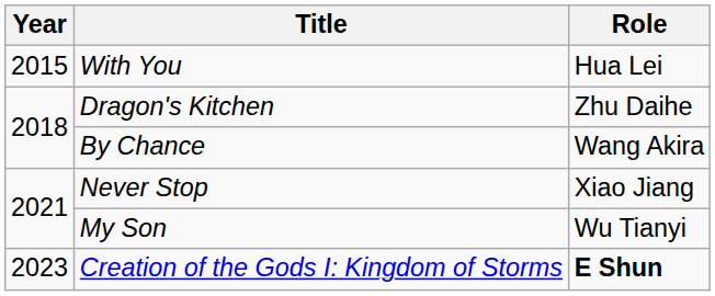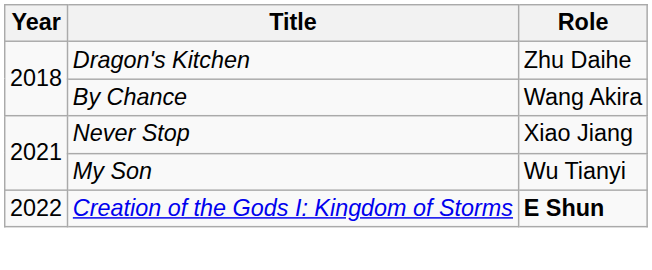 <table class="wikitable sortable plainrowheaders">
 <tr>
 <th scope="col">Year</th>
 <th scope="col">Title</th>
 <th scope="col">Role</th>
-</tr>
-<tr>
-<td>2015</td>
-<td><em>With You</em></td>
-<td>Hua Lei</td>
 </tr>
 <tr>
 <td rowspan="2">2018</td>
 <td><em>Dragon's Kitchen</em></td>
 <td>Zhu Daihe</td>
 </tr>
 <tr>
 <td><em>By Chance</em></td>
 <td>Wang Akira</td>
 </tr>
 <tr>
 <td rowspan="2">2021</td>
 <td><em>Never Stop</em></td>
 <td>Xiao Jiang</td>
 </tr>
 <tr>
 <td><em>My Son</em></td>
 <td>Wu Tianyi</td>
 </tr>
 <tr>
-<td>2023</td>
+<td>2022</td>
 <td><em><a href='#'>Creation of the Gods I: Kingdom of Storms</a></em></td>
 <td><strong>E Shun</strong></td>
 </tr>
 </table>
